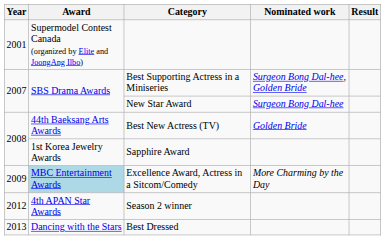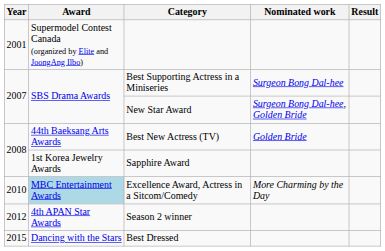 <table class="wikitable">
 <tr>
 <th>Year</th>
 <th>Award</th>
 <th>Category</th>
 <th>Nominated work</th>
 <th>Result</th>
 </tr>
 <tr>
 <td>2001</td>
 <td>Supermodel Contest Canada <br> <small>(organized by <a href='#'>Elite</a> and <a href='#'>JoongAng Ilbo</a>)</small></td>
 <td></td>
 <td></td>
 <td></td>
 </tr>
 <tr>
 <td rowspan=2>2007</td>
 <td rowspan=2><a href='#'>SBS Drama Awards</a></td>
 <td>Best Supporting Actress in a Miniseries</td>
-<td><em><a href='#'>Surgeon Bong Dal-hee</a></em>, <em><a href='#'>Golden Bride</a></em></td>
+<td><em><a href='#'>Surgeon Bong Dal-hee</a></em></td>
 <td></td>
 </tr>
 <tr>
 <td>New Star Award</td>
-<td><em><a href='#'>Surgeon Bong Dal-hee</a></em></td>
+<td><em><a href='#'>Surgeon Bong Dal-hee</a></em>, <em><a href='#'>Golden Bride</a></em></td>
 <td></td>
 </tr>
 <tr>
 <td rowspan=2>2008</td>
 <td><a href='#'>44th Baeksang Arts Awards</a></td>
 <td>Best New Actress (TV)</td>
 <td><em><a href='#'>Golden Bride</a></em></td>
 <td></td>
 </tr>
 <tr>
 <td>1st Korea Jewelry Awards</td>
 <td>Sapphire Award</td>
 <td></td>
 <td></td>
 </tr>
 <tr>
-<td>2009</td>
+<td>2010</td>
 <td style="background: lightblue;"><a href='#'>MBC Entertainment Awards</a></td>
 <td>Excellence Award, Actress in a Sitcom/Comedy</td>
 <td><em>More Charming by the Day</em></td>
 <td></td>
 </tr>
 <tr>
 <td>2012</td>
 <td><a href='#'>4th APAN Star Awards</a></td>
 <td>Season 2 winner</td>
 <td></td>
 <td></td>
 </tr>
 <tr>
-<td>2013</td>
+<td>2015</td>
 <td><a href='#'>Dancing with the Stars</a></td>
 <td>Best Dressed</td>
 <td></td>
 <td></td>
 </tr>
 </table>
